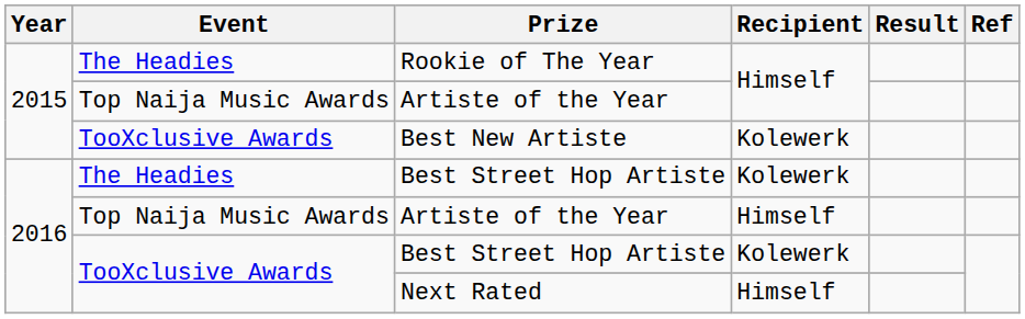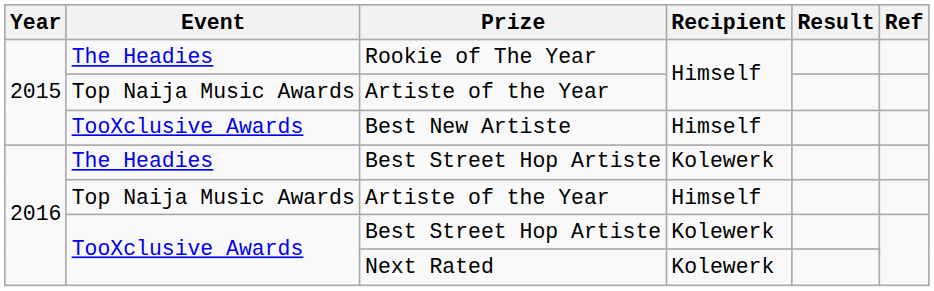 <table class ="wikitable">
 <tr>
 <th>Year</th>
 <th>Event</th>
 <th>Prize</th>
 <th>Recipient</th>
 <th>Result</th>
 <th>Ref</th>
 </tr>
 <tr>
 <td rowspan="3">2015</td>
 <td><a href='#'>The Headies</a></td>
 <td>Rookie of The Year</td>
 <td rowspan="2">Himself</td>
 <td></td>
 <td></td>
 </tr>
 <tr>
 <td>Top Naija Music Awards</td>
 <td>Artiste of the Year</td>
 <td></td>
 <td></td>
 </tr>
 <tr>
 <td><a href='#'> TooXclusive Awards</a></td>
 <td>Best New Artiste</td>
-<td>Kolewerk</td>
+<td>Himself</td>
 <td></td>
 <td></td>
 </tr>
 <tr>
 <td rowspan="4">2016</td>
 <td><a href='#'>The Headies</a></td>
 <td>Best Street Hop Artiste</td>
 <td>Kolewerk</td>
 <td></td>
 <td></td>
 </tr>
 <tr>
 <td>Top Naija Music Awards</td>
 <td>Artiste of the Year</td>
 <td>Himself</td>
 <td></td>
 <td></td>
 </tr>
 <tr>
 <td rowspan="2"><a href='#'> TooXclusive Awards</a></td>
 <td>Best Street Hop Artiste</td>
 <td>Kolewerk</td>
 <td></td>
 <td rowspan="2"></td>
 </tr>
 <tr>
 <td>Next Rated</td>
-<td>Himself</td>
+<td>Kolewerk</td>
 <td></td>
 </tr>
 </table>
